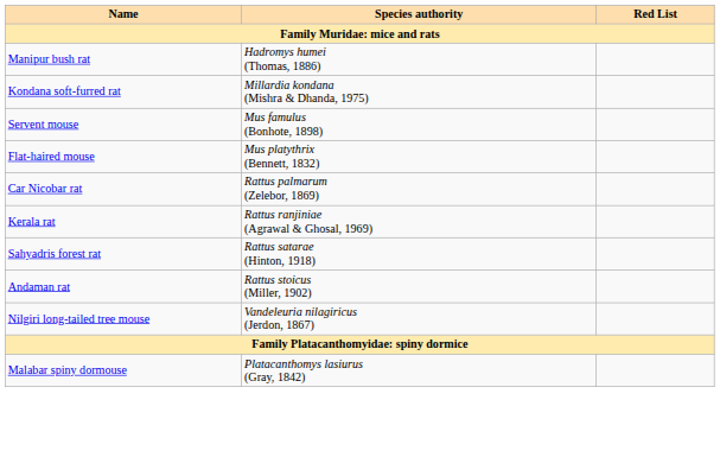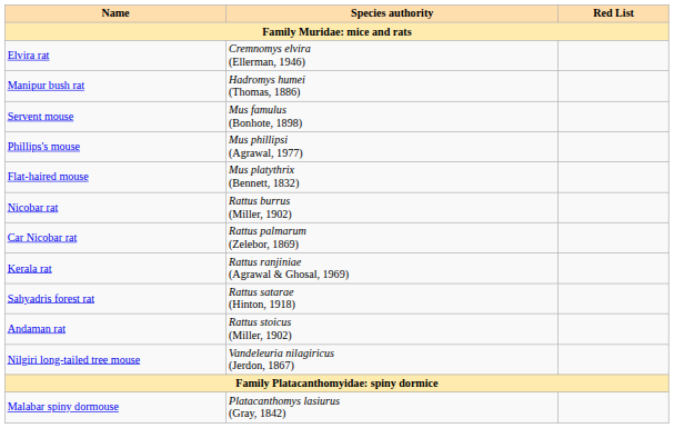 <table width="60%" class="sortable wikitable" text-align:center>
 <tr>
 <th width="20%" style="background:navajowhite">Name</th>
 <th width="30%" style="background:navajowhite">Species authority</th>
 <th width="10%" style="background:navajowhite">Red List</th>
 </tr>
 <tr>
 <td style="text-align:center;" bgcolor="#ffebad" colspan="3"><strong>Family Muridae: mice and rats</strong></td>
 </tr>
 <tr>
-<td><a href='#'>Manipur bush rat</a></td>
-<td><em>Hadromys humei</em><br>(Thomas, 1886)</td>
+<td><a href='#'>Elvira rat</a></td>
+<td><em>Cremnomys elvira</em><br>(Ellerman, 1946)</td>
 <td></td>
 </tr>
 <tr>
-<td><a href='#'>Kondana soft-furred rat</a></td>
-<td><em>Millardia kondana</em><br>(Mishra & Dhanda, 1975)</td>
+<td><a href='#'>Manipur bush rat</a></td>
+<td><em>Hadromys humei</em><br>(Thomas, 1886)</td>
 <td></td>
 </tr>
 <tr>
 <td><a href='#'>Servent mouse</a></td>
 <td><em>Mus famulus</em><br>(Bonhote, 1898)</td>
 <td></td>
 </tr>
 <tr>
+<td><a href='#'>Phillips's mouse</a></td>
+<td><em>Mus phillipsi</em><br>(Agrawal, 1977)</td>
+<td></td>
+</tr>
+<tr>
 <td><a href='#'>Flat-haired mouse</a></td>
 <td><em>Mus platythrix</em><br>(Bennett, 1832)</td>
+<td></td>
+</tr>
+<tr>
+<td><a href='#'>Nicobar rat</a></td>
+<td><em>Rattus burrus</em><br>(Miller, 1902)</td>
 <td></td>
 </tr>
 <tr>
 <td><a href='#'>Car Nicobar rat</a></td>
 <td><em>Rattus palmarum</em><br>(Zelebor, 1869)</td>
 <td></td>
 </tr>
 <tr>
 <td><a href='#'>Kerala rat</a></td>
 <td><em>Rattus ranjiniae</em><br>(Agrawal & Ghosal, 1969)</td>
 <td></td>
 </tr>
 <tr>
 <td><a href='#'>Sahyadris forest rat</a></td>
 <td><em>Rattus satarae</em><br>(Hinton, 1918)</td>
 <td></td>
 </tr>
 <tr>
 <td><a href='#'>Andaman rat</a></td>
 <td><em>Rattus stoicus</em><br>(Miller, 1902)</td>
 <td></td>
 </tr>
 <tr>
 <td><a href='#'>Nilgiri long-tailed tree mouse</a></td>
 <td><em>Vandeleuria nilagiricus</em><br>(Jerdon, 1867)</td>
 <td></td>
 </tr>
 <tr>
 <td style="text-align:center;" bgcolor="#ffebad" colspan="3"><strong>Family Platacanthomyidae: spiny dormice</strong></td>
 </tr>
 <tr>
 <td><a href='#'>Malabar spiny dormouse</a></td>
 <td><em>Platacanthomys lasiurus</em><br>(Gray, 1842)</td>
 <td></td>
 </tr>
 </table>
